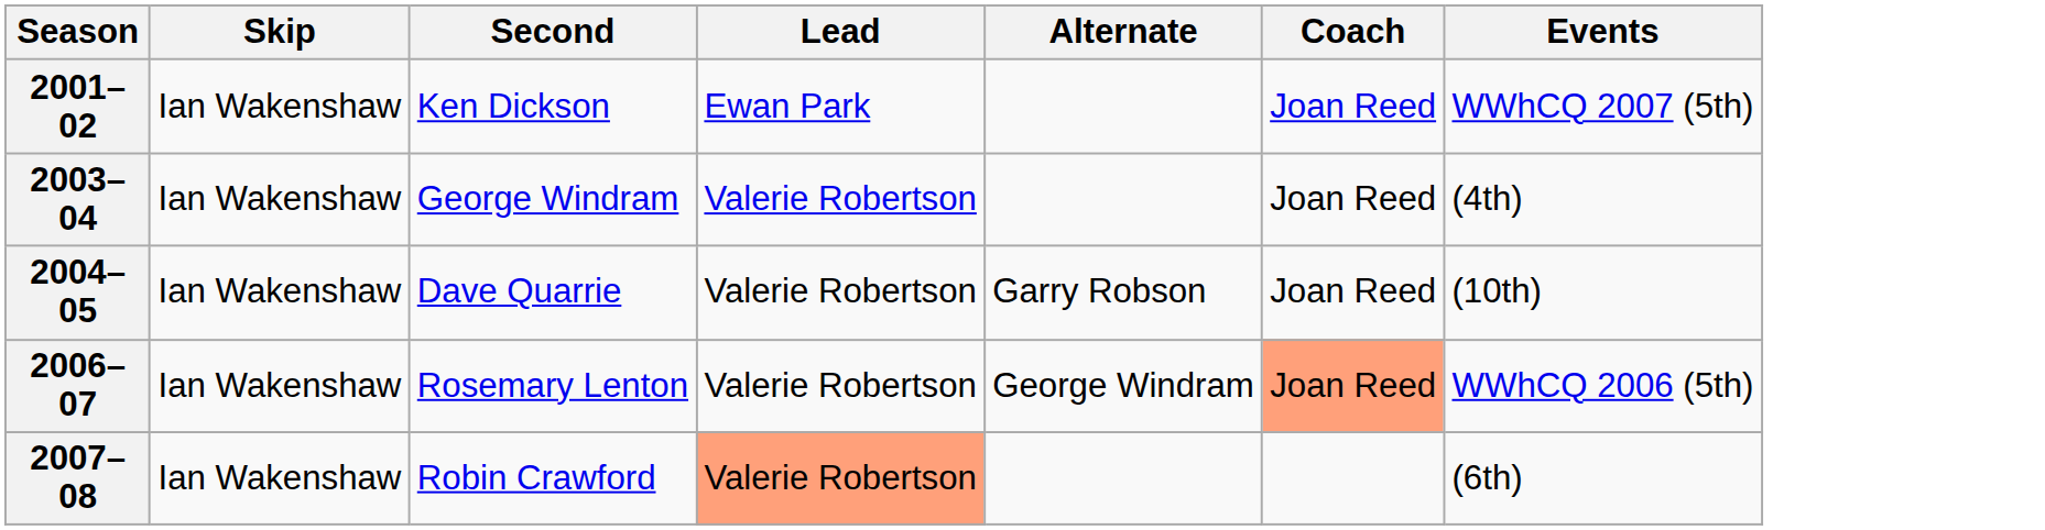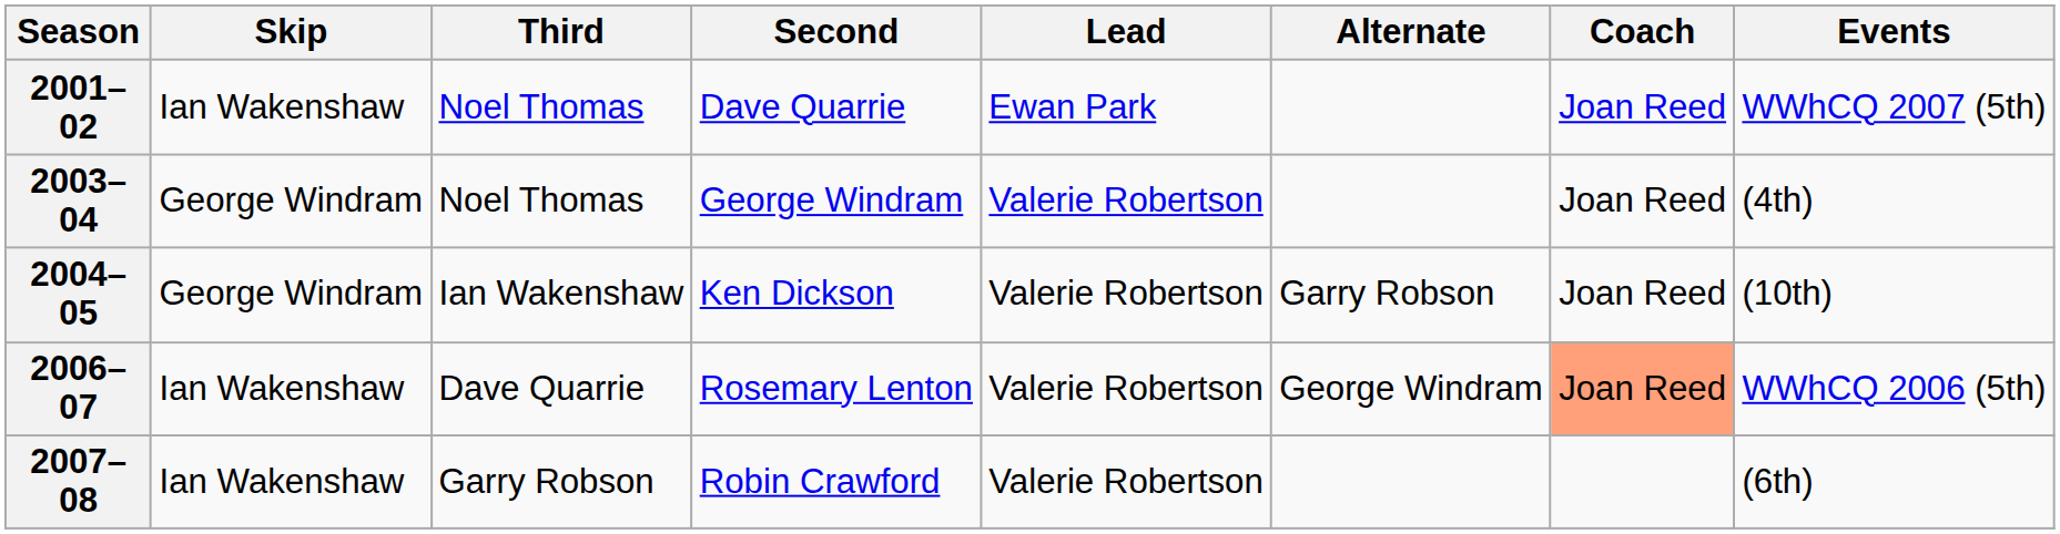 <table class="wikitable">
 <tr>
 <th scope="col" width=60>Season</th>
 <th scope="col">Skip</th>
+<th scope="col">Third</th>
 <th scope="col">Second</th>
 <th scope="col">Lead</th>
 <th scope="col">Alternate</th>
 <th scope="col">Coach</th>
 <th scope="col">Events</th>
 </tr>
 <tr>
 <th scope="row">2001–02</th>
 <td>Ian Wakenshaw</td>
-<td><a href='#'>Ken Dickson</a></td>
+<td><a href='#'>Noel Thomas</a></td>
+<td><a href='#'>Dave Quarrie</a></td>
 <td><a href='#'>Ewan Park</a></td>
 <td></td>
 <td><a href='#'>Joan Reed</a></td>
 <td><a href='#'>WWhCQ 2007</a> (5th)</td>
 </tr>
 <tr>
 <th scope="row">2003–04</th>
-<td>Ian Wakenshaw</td>
+<td>George Windram</td>
+<td>Noel Thomas</td>
 <td><a href='#'>George Windram</a></td>
 <td><a href='#'>Valerie Robertson</a></td>
 <td></td>
 <td>Joan Reed</td>
 <td> (4th)</td>
 </tr>
 <tr>
 <th scope="row">2004–05</th>
+<td>George Windram</td>
 <td>Ian Wakenshaw</td>
-<td><a href='#'>Dave Quarrie</a></td>
+<td><a href='#'>Ken Dickson</a></td>
 <td>Valerie Robertson</td>
 <td>Garry Robson</td>
 <td>Joan Reed</td>
 <td> (10th)</td>
 </tr>
 <tr>
 <th scope="row">2006–07</th>
 <td>Ian Wakenshaw</td>
+<td>Dave Quarrie</td>
 <td><a href='#'>Rosemary Lenton</a></td>
 <td>Valerie Robertson</td>
 <td>George Windram</td>
 <td style="background: lightsalmon;">Joan Reed</td>
 <td><a href='#'>WWhCQ 2006</a> (5th)</td>
 </tr>
 <tr>
 <th scope="row">2007–08</th>
 <td>Ian Wakenshaw</td>
+<td>Garry Robson</td>
 <td><a href='#'>Robin Crawford</a></td>
-<td style="background: lightsalmon;">Valerie Robertson</td>
+<td>Valerie Robertson</td>
 <td></td>
 <td></td>
 <td> (6th)</td>
 </tr>
 </table>
